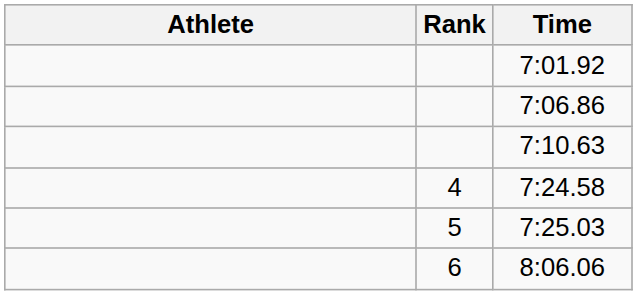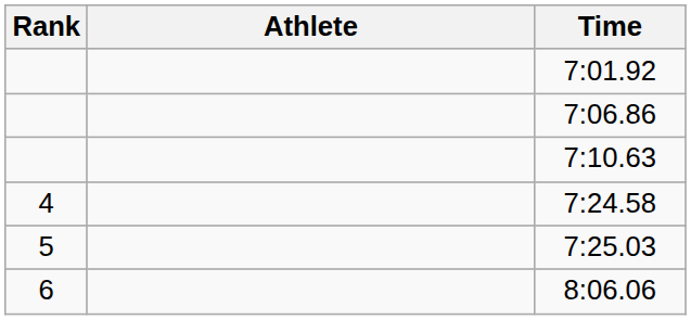 <table class=wikitable style="text-align:center">
 <tr>
+<th width=40>Rank</th>
 <th width=250>Athlete</th>
-<th width=40>Rank</th>
 <th width=80>Time</th>
 </tr>
 <tr>
+<td></td>
 <td align=left></td>
-<td></td>
 <td>7:01.92</td>
 </tr>
 <tr>
+<td></td>
 <td align=left></td>
-<td></td>
 <td>7:06.86</td>
 </tr>
 <tr>
+<td></td>
 <td align=left></td>
-<td></td>
 <td>7:10.63</td>
 </tr>
 <tr>
+<td>4</td>
 <td align=left></td>
-<td>4</td>
 <td>7:24.58</td>
 </tr>
 <tr>
+<td>5</td>
 <td align=left></td>
-<td>5</td>
 <td>7:25.03</td>
 </tr>
 <tr>
+<td>6</td>
 <td align=left></td>
-<td>6</td>
 <td>8:06.06</td>
 </tr>
 </table>
